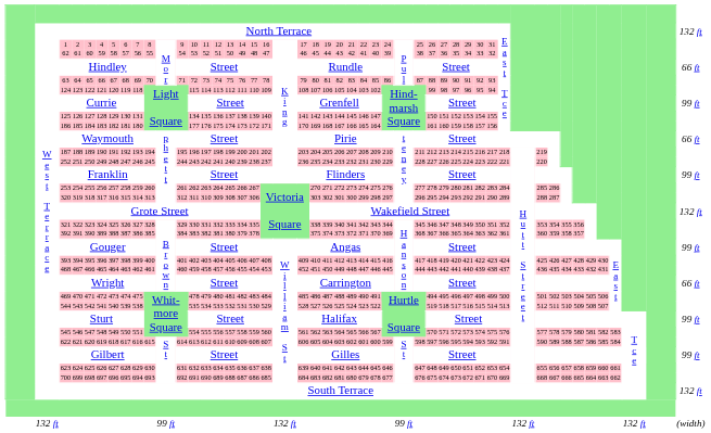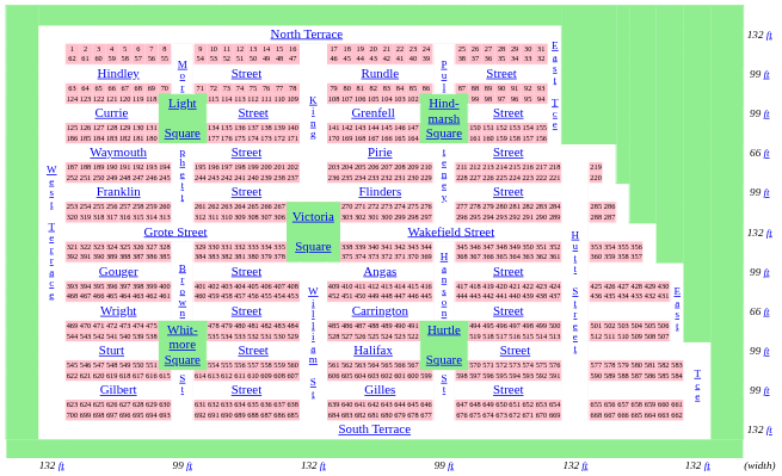 <table style="font-size: 50%; border-collapse:collapse; text-align: center; margin: 1em auto 1em auto; " cell-padding="0" cell-margin="0">
 <tr bgcolor=lightgreen>
 <td rowspan=32 style="border:1px solid lightgreen;"></td>
 <td colspan=36 style="border:1px solid lightgreen;"><br> </td>
 <td colspan=3 rowspan=10 style="border:1px solid lightgreen;"></td>
 <td colspan=1 rowspan=13 style="border:1px solid lightgreen;"></td>
 <td colspan=2 rowspan=16 style="border:1px solid lightgreen;"></td>
 <td colspan=2 rowspan=19 style="border:1px solid lightgreen;"></td>
 <td colspan=1 rowspan=25 style="border:1px solid lightgreen;"></td>
 <td colspan=1 rowspan=32 style="border:1px solid lightgreen;"></td>
 </tr>
 <tr bgcolor=white>
 <td rowspan=31 style="border:1px solid white;"><big><big> <a href='#'>W<br>e<br>s<br>t<br><br>T<br>e<br>r<br>r<br>a<br>c<br>e</a></big></big></td>
 <td colspan=34 style="border:1px solid white;"><big><big><big><a href='#'>North Terrace</a></big></big></big></td>
 <td rowspan=9 style="border:1px solid white;"><big><big> <a href='#'>E<br>a<br>s<br>t<br><br>T<br>c<br>e</a></big></big></td>
 <td style="border:1px solid white;"><big><big><em>132 <a href='#'>ft</a></em></big></big></td>
 </tr>
 <tr bgcolor=pink>
 <td>1</td>
 <td>2</td>
 <td>3</td>
 <td>4</td>
 <td>5</td>
 <td>6</td>
 <td>7</td>
 <td>8</td>
 <td rowspan=4 bgcolor=white style="border:1px solid white;" valign=bottom><big><big> <a href='#'>M<br>o<br>r</a></big></big></td>
 <td>9</td>
 <td>10</td>
 <td>11</td>
 <td>12</td>
 <td>13</td>
 <td>14</td>
 <td>15</td>
 <td>16</td>
 <td rowspan=12 bgcolor=white style="border:1px solid white;"><big><big> <a href='#'>K<br>i<br>n<br>g</a><br> </big></big></td>
 <td>17</td>
 <td>18</td>
 <td>19</td>
 <td>20</td>
 <td>21</td>
 <td>22</td>
 <td>23</td>
 <td>24</td>
 <td rowspan=4 bgcolor=white style="border:1px solid white;" valign=bottom><big><big> <a href='#'>P<br>u<br>l</a></big></big></td>
 <td>25</td>
 <td>26</td>
 <td>27</td>
 <td>28</td>
 <td>29</td>
 <td>30</td>
 <td>31</td>
 </tr>
 <tr bgcolor=pink>
 <td>62</td>
 <td>61</td>
 <td>60</td>
 <td>59</td>
 <td>58</td>
 <td>57</td>
 <td>56</td>
 <td>55</td>
 <td>54</td>
 <td>53</td>
 <td>52</td>
 <td>51</td>
 <td>50</td>
 <td>49</td>
 <td>48</td>
 <td>47</td>
 <td>46</td>
 <td>45</td>
 <td>44</td>
 <td>43</td>
 <td>42</td>
 <td>41</td>
 <td>40</td>
 <td>39</td>
 <td>38</td>
 <td>37</td>
 <td>36</td>
 <td>35</td>
 <td>34</td>
 <td>33</td>
 <td>32</td>
 </tr>
 <tr bgcolor=white>
 <td colspan=8 style="border:1px solid white;"><big><big><big><a href='#'>Hindley</a></big></big></big></td>
 <td colspan=8 style="border:1px solid white;"><big><big><big><a href='#'>Street</a></big></big></big></td>
 <td colspan=8 style="border:1px solid white;"><big><big><big><a href='#'>Rundle</a></big></big></big></td>
 <td colspan=7 style="border:1px solid white;"><big><big><big><a href='#'>Street</a></big></big></big></td>
-<td style="border:1px solid white;"><big><big><em>66 <a href='#'>ft</a></em></big></big></td>
+<td style="border:1px solid white;"><big><big><em>99 <a href='#'>ft</a></em></big></big></td>
 </tr>
 <tr bgcolor=pink>
 <td>63</td>
 <td>64</td>
 <td>65</td>
 <td>66</td>
 <td>67</td>
 <td>68</td>
 <td>69</td>
 <td>70</td>
 <td>71</td>
 <td>72</td>
 <td>73</td>
 <td>74</td>
 <td>75</td>
 <td>76</td>
 <td>77</td>
 <td>78</td>
 <td>79</td>
 <td>80</td>
 <td>81</td>
 <td>82</td>
 <td>83</td>
 <td>84</td>
 <td>85</td>
 <td>86</td>
 <td>87</td>
 <td>88</td>
 <td>89</td>
 <td>90</td>
 <td>91</td>
 <td>92</td>
 <td>93</td>
 </tr>
 <tr bgcolor=pink>
 <td>124</td>
 <td>123</td>
 <td>122</td>
 <td>121</td>
 <td>120</td>
 <td>119</td>
 <td>118</td>
 <td rowspan=4 colspan=3 bgcolor=lightgreen><big><big><big><a href='#'>Light<br><br>Square</a></big></big></big></td>
 <td>115</td>
 <td>114</td>
 <td>113</td>
 <td>112</td>
 <td>111</td>
 <td>110</td>
 <td>109</td>
 <td>108</td>
 <td>107</td>
 <td>106</td>
 <td>105</td>
 <td>104</td>
 <td>103</td>
 <td>102</td>
 <td rowspan=4 colspan=3 bgcolor=lightgreen><big><big><big><a href='#'>Hind-<br>marsh<br>Square</a></big></big></big></td>
 <td>99</td>
 <td>98</td>
 <td>97</td>
 <td>96</td>
 <td>95</td>
 <td>94</td>
 </tr>
 <tr bgcolor=white>
 <td colspan=7 style="border:1px solid white;"><big><big><big><a href='#'>Currie</a></big></big></big></td>
 <td colspan=7 style="border:1px solid white;"><big><big><big><a href='#'>Street</a></big></big></big></td>
 <td colspan=7 style="border:1px solid white;"><big><big><big><a href='#'>Grenfell</a></big></big></big></td>
 <td colspan=6 style="border:1px solid white;"><big><big><big><a href='#'>Street</a></big></big></big></td>
 <td style="border:1px solid white;"><big><big><em>99 <a href='#'>ft</a></em></big></big></td>
 </tr>
 <tr bgcolor=pink>
 <td>125</td>
 <td>126</td>
 <td>127</td>
 <td>128</td>
 <td>129</td>
 <td>130</td>
 <td>131</td>
 <td>134</td>
 <td>135</td>
 <td>136</td>
 <td>137</td>
 <td>138</td>
 <td>139</td>
 <td>140</td>
 <td>141</td>
 <td>142</td>
 <td>143</td>
 <td>144</td>
 <td>145</td>
 <td>146</td>
 <td>147</td>
 <td>150</td>
 <td>151</td>
 <td>152</td>
 <td>153</td>
 <td>154</td>
 <td>155</td>
 </tr>
 <tr bgcolor=pink>
 <td>186</td>
 <td>185</td>
 <td>184</td>
 <td>183</td>
 <td>182</td>
 <td>181</td>
 <td>180</td>
 <td>177</td>
 <td>176</td>
 <td>175</td>
 <td>174</td>
 <td>173</td>
 <td>172</td>
 <td>171</td>
 <td>170</td>
 <td>169</td>
 <td>168</td>
 <td>167</td>
 <td>166</td>
 <td>165</td>
 <td>164</td>
 <td>161</td>
 <td>160</td>
 <td>159</td>
 <td>158</td>
 <td>157</td>
 <td>156</td>
 </tr>
 <tr bgcolor=white>
 <td colspan=8 style="border:1px solid white;"><big><big><big><a href='#'>Waymouth</a></big></big></big></td>
 <td rowspan=6 style="border:1px solid white;" valign=top><big><big> <a href='#'>p<br>h<br>e<br>t<br>t</a><br> </big></big></td>
 <td colspan=8 style="border:1px solid white;"><big><big><big><a href='#'>Street</a></big></big></big></td>
 <td colspan=8 style="border:1px solid white;"><big><big><big><a href='#'>Pirie</a></big></big></big></td>
 <td rowspan=6 style="border:1px solid white;" valign=top><big><big> <a href='#'>t<br>e<br>n<br>e<br>y</a><br> </big></big></td>
 <td colspan=8 style="border:1px solid white;"><big><big><big><a href='#'>Street</a></big></big></big></td>
 <td colspan=2 style="border:1px solid white;"  align=right><big><big></big></big></td>
 <td rowspan=3 style="border:1px solid white;" valign=bottom><big><big></big></big></td>
 <td style="border:1px solid white;"><big><big>     <em>66 <a href='#'>ft</a></em></big></big></td>
 </tr>
 <tr bgcolor=pink>
 <td>187</td>
 <td>188</td>
 <td>189</td>
 <td>190</td>
 <td>191</td>
 <td>192</td>
 <td>193</td>
 <td>194</td>
 <td>195</td>
 <td>196</td>
 <td>197</td>
 <td>198</td>
 <td>199</td>
 <td>200</td>
 <td>201</td>
 <td>202</td>
 <td>203</td>
 <td>204</td>
 <td>205</td>
 <td>206</td>
 <td>207</td>
 <td>208</td>
 <td>209</td>
 <td>210</td>
 <td>211</td>
 <td>212</td>
 <td>213</td>
 <td>214</td>
 <td>215</td>
 <td>216</td>
 <td>217</td>
 <td>218</td>
 <td rowspan=20 bgcolor=white style="border:1px solid white;"><big><big><a href='#'>H<br>u<br>t<br>t<br><br>S<br>t<br>r<br>e<br>e<br>t</a></big></big></td>
 <td>219</td>
 </tr>
 <tr bgcolor=pink>
 <td>252</td>
 <td>251</td>
 <td>250</td>
 <td>249</td>
 <td>248</td>
 <td>247</td>
 <td>246</td>
 <td>245</td>
 <td>244</td>
 <td>243</td>
 <td>242</td>
 <td>241</td>
 <td>240</td>
 <td>239</td>
 <td>238</td>
 <td>237</td>
 <td>236</td>
 <td>235</td>
 <td>234</td>
 <td>233</td>
 <td>232</td>
 <td>231</td>
 <td>230</td>
 <td>229</td>
 <td>228</td>
 <td>227</td>
 <td>226</td>
 <td>225</td>
 <td>224</td>
 <td>223</td>
 <td>222</td>
 <td>221</td>
 <td>220</td>
 </tr>
 <tr bgcolor=white>
 <td colspan=8 style="border:1px solid white;"><big><big><big><a href='#'>Franklin</a></big></big></big></td>
 <td colspan=8 style="border:1px solid white;"><big><big><big><a href='#'>Street</a></big></big></big></td>
 <td colspan=8 style="border:1px solid white;"><big><big><big><a href='#'>Flinders</a></big></big></big></td>
 <td colspan=8 style="border:1px solid white;"><big><big><big><a href='#'>Street</a></big></big></big></td>
 <td colspan=2 style="border:1px solid white;"><big><big><big></big></big></big></td>
 <td rowspan=3 style="border:1px solid white;"><big><big></big></big></td>
 <td style="border:1px solid white;"><big><big><em>99 <a href='#'>ft</a></em></big></big></td>
 </tr>
 <tr bgcolor=pink>
 <td>253</td>
 <td>254</td>
 <td>255</td>
 <td>256</td>
 <td>257</td>
 <td>258</td>
 <td>259</td>
 <td>260</td>
 <td>261</td>
 <td>262</td>
 <td>263</td>
 <td>264</td>
 <td>265</td>
 <td>266</td>
 <td>267</td>
 <td rowspan=5 colspan=3 bgcolor=lightgreen><big><big><big><a href='#'>Victoria<br><br>Square</a></big></big></big></td>
 <td>270</td>
 <td>271</td>
 <td>272</td>
 <td>273</td>
 <td>274</td>
 <td>275</td>
 <td>276</td>
 <td>277</td>
 <td>278</td>
 <td>279</td>
 <td>280</td>
 <td>281</td>
 <td>282</td>
 <td>283</td>
 <td>284</td>
 <td>285</td>
 <td>286</td>
 </tr>
 <tr bgcolor=pink>
 <td>320</td>
 <td>319</td>
 <td>318</td>
 <td>317</td>
 <td>316</td>
 <td>315</td>
 <td>314</td>
 <td>313</td>
 <td>312</td>
 <td>311</td>
 <td>310</td>
 <td>309</td>
 <td>308</td>
 <td>307</td>
 <td>306</td>
 <td>303</td>
 <td>302</td>
 <td>301</td>
 <td>300</td>
 <td>299</td>
 <td>298</td>
 <td>297</td>
 <td>296</td>
 <td>295</td>
 <td>294</td>
 <td>293</td>
 <td>292</td>
 <td>291</td>
 <td>290</td>
 <td>289</td>
 <td>288</td>
 <td>287</td>
 </tr>
 <tr bgcolor=white>
 <td colspan=16 style="border:1px solid white;"><big><big><big><a href='#'>Grote Street</a></big></big></big></td>
 <td colspan=16 style="border:1px solid white;"><big><big><big><a href='#'>Wakefield Street</a></big></big></big></td>
 <td colspan=4 style="border:1px solid white;"><big><big><big></big></big></big></td>
 <td rowspan=3 style="border:1px solid white;"><big><big>     </big></big></td>
 <td style="border:1px solid white;"><big><big><em>132 <a href='#'>ft</a></em></big></big></td>
 </tr>
 <tr bgcolor=pink>
 <td>321</td>
 <td>322</td>
 <td>323</td>
 <td>324</td>
 <td>325</td>
 <td>326</td>
 <td>327</td>
 <td>328</td>
 <td rowspan=6 bgcolor=white style="border:1px solid white;" valign=bottom><big><big><a href='#'>B<br>r<br>o<br>w<br>n</a></big></big></td>
 <td>329</td>
 <td>330</td>
 <td>331</td>
 <td>332</td>
 <td>333</td>
 <td>334</td>
 <td>335</td>
 <td>338</td>
 <td>339</td>
 <td>340</td>
 <td>341</td>
 <td>342</td>
 <td>343</td>
 <td>344</td>
 <td rowspan=6 bgcolor=white style="border:1px solid white;" valign=bottom><big><big><a href='#'>H<br>a<br>n<br>s<br>o<br>n</a></big></big></td>
 <td>345</td>
 <td>346</td>
 <td>347</td>
 <td>348</td>
 <td>349</td>
 <td>350</td>
 <td>351</td>
 <td>352</td>
 <td>353</td>
 <td>354</td>
 <td>355</td>
 <td>356</td>
 </tr>
 <tr bgcolor=pink>
 <td>392</td>
 <td>391</td>
 <td>390</td>
 <td>389</td>
 <td>388</td>
 <td>387</td>
 <td>386</td>
 <td>385</td>
 <td>384</td>
 <td>383</td>
 <td>382</td>
 <td>381</td>
 <td>380</td>
 <td>379</td>
 <td>378</td>
 <td>375</td>
 <td>374</td>
 <td>373</td>
 <td>372</td>
 <td>371</td>
 <td>370</td>
 <td>369</td>
 <td>368</td>
 <td>367</td>
 <td>366</td>
 <td>365</td>
 <td>364</td>
 <td>363</td>
 <td>362</td>
 <td>361</td>
 <td>360</td>
 <td>359</td>
 <td>358</td>
 <td>357</td>
 </tr>
 <tr bgcolor=white>
 <td colspan=8 style="border:1px solid white;"><big><big><big> <a href='#'>Gouger</a></big></big></big></td>
 <td colspan=8 style="border:1px solid white;"><big><big><big> <a href='#'>Street</a></big></big></big></td>
 <td rowspan=12 style="border:1px solid white;"><big><big> <a href='#'>W<br>i<br>l<br>l<br>i<br>a<br>m<br><br>S<br>t</a></big></big></td>
 <td colspan=8 style="border:1px solid white;"><big><big><big> <a href='#'>Angas</a></big></big></big></td>
 <td colspan=8 style="border:1px solid white;"><big><big><big> <a href='#'>Street</a></big></big></big></td>
 <td colspan=6 style="border:1px solid white;"><big><big><big></big></big></big></td>
 <td rowspan=6 style="border:1px solid white;"><big><big>     <br><a href='#'>E<br>a<br>s<br>t</a></big></big></td>
 <td style="border:1px solid white;"><big><big>         <em>99 <a href='#'>ft</a></em></big></big></td>
 </tr>
 <tr bgcolor=pink>
 <td>393</td>
 <td>394</td>
 <td>395</td>
 <td>396</td>
 <td>397</td>
 <td>398</td>
 <td>399</td>
 <td>400</td>
 <td>401</td>
 <td>402</td>
 <td>403</td>
 <td>404</td>
 <td>405</td>
 <td>406</td>
 <td>407</td>
 <td>408</td>
 <td>409</td>
 <td>410</td>
 <td>411</td>
 <td>412</td>
 <td>413</td>
 <td>414</td>
 <td>415</td>
 <td>416</td>
 <td>417</td>
 <td>418</td>
 <td>419</td>
 <td>420</td>
 <td>421</td>
 <td>422</td>
 <td>423</td>
 <td>424</td>
 <td>425</td>
 <td>426</td>
 <td>427</td>
 <td>428</td>
 <td>429</td>
 <td>430</td>
 </tr>
 <tr bgcolor=pink>
 <td>468</td>
 <td>467</td>
 <td>466</td>
 <td>465</td>
 <td>464</td>
 <td>463</td>
 <td>462</td>
 <td>461</td>
 <td>460</td>
 <td>459</td>
 <td>458</td>
 <td>457</td>
 <td>456</td>
 <td>455</td>
 <td>454</td>
 <td>453</td>
 <td>452</td>
 <td>451</td>
 <td>450</td>
 <td>449</td>
 <td>448</td>
 <td>447</td>
 <td>446</td>
 <td>445</td>
 <td>444</td>
 <td>443</td>
 <td>442</td>
 <td>441</td>
 <td>440</td>
 <td>439</td>
 <td>438</td>
 <td>437</td>
 <td>436</td>
 <td>435</td>
 <td>434</td>
 <td>433</td>
 <td>432</td>
 <td>431</td>
 </tr>
 <tr bgcolor=white>
 <td colspan=8 style="border:1px solid white;"><big><big><big><a href='#'>Wright</a></big></big></big></td>
 <td colspan=8 style="border:1px solid white;"><big><big><big><a href='#'>Street</a></big></big></big></td>
 <td colspan=8 style="border:1px solid white;"><big><big><big><a href='#'>Carrington</a></big></big></big></td>
 <td colspan=8 style="border:1px solid white;"><big><big><big><a href='#'>Street</a></big></big></big></td>
 <td colspan=6 style="border:1px solid white;"><big><big><big></big></big></big></td>
 <td style="border:1px solid white;"><big><big><em>66 <a href='#'>ft</a></em></big></big></td>
 </tr>
 <tr bgcolor=pink>
 <td>469</td>
 <td>470</td>
 <td>471</td>
 <td>472</td>
 <td>473</td>
 <td>474</td>
 <td>475</td>
 <td rowspan=4 colspan=3 bgcolor=lightgreen><big><big><big><a href='#'>Whit-<br>more<br>Square</a></big></big></big></td>
 <td>478</td>
 <td>479</td>
 <td>480</td>
 <td>481</td>
 <td>482</td>
 <td>483</td>
 <td>484</td>
 <td>485</td>
 <td>486</td>
 <td>487</td>
 <td>488</td>
 <td>489</td>
 <td>490</td>
 <td>491</td>
 <td rowspan=4 colspan=3 bgcolor=lightgreen><big><big><big><a href='#'>Hurtle<br><br>Square</a></big></big></big></td>
 <td>494</td>
 <td>495</td>
 <td>496</td>
 <td>497</td>
 <td>498</td>
 <td>499</td>
 <td>500</td>
 <td>501</td>
 <td>502</td>
 <td>503</td>
 <td>504</td>
 <td>505</td>
 <td>506</td>
 </tr>
 <tr bgcolor=pink>
 <td>544</td>
 <td>543</td>
 <td>542</td>
 <td>541</td>
 <td>540</td>
 <td>539</td>
 <td>538</td>
 <td>535</td>
 <td>534</td>
 <td>533</td>
 <td>532</td>
 <td>531</td>
 <td>530</td>
 <td>529</td>
 <td>528</td>
 <td>527</td>
 <td>526</td>
 <td>525</td>
 <td>524</td>
 <td>523</td>
 <td>522</td>
 <td>519</td>
 <td>518</td>
 <td>517</td>
 <td>516</td>
 <td>515</td>
 <td>514</td>
 <td>513</td>
 <td>512</td>
 <td>511</td>
 <td>510</td>
 <td>509</td>
 <td>508</td>
 <td>507</td>
 </tr>
 <tr bgcolor=white>
 <td colspan=7 style="border:1px solid white;"><big><big><big><a href='#'>Sturt</a></big></big></big></td>
 <td colspan=7 style="border:1px solid white;"><big><big><big><a href='#'>Street</a></big></big></big></td>
 <td colspan=7 style="border:1px solid white;"><big><big><big><a href='#'>Halifax</a></big></big></big></td>
 <td colspan=7 style="border:1px solid white;"><big><big><big><a href='#'>Street</a></big></big></big></td>
 <td colspan=7 style="border:1px solid white;"><big><big><big></big></big></big></td>
 <td rowspan=7 style="border:1px solid white;"><big><big> <a href='#'>T<br>c<br>e</a><br> </big></big></td>
 <td style="border:1px solid white;"><big><big><em>99 <a href='#'>ft</a></em></big></big></td>
 </tr>
 <tr bgcolor=pink>
 <td>545</td>
 <td>546</td>
 <td>547</td>
 <td>548</td>
 <td>549</td>
 <td>550</td>
 <td>551</td>
 <td>554</td>
 <td>555</td>
 <td>556</td>
 <td>557</td>
 <td>558</td>
 <td>559</td>
 <td>560</td>
 <td>561</td>
 <td>562</td>
 <td>563</td>
 <td>564</td>
 <td>565</td>
 <td>566</td>
 <td>567</td>
 <td>570</td>
 <td>571</td>
 <td>572</td>
 <td>573</td>
 <td>574</td>
 <td>575</td>
 <td>576</td>
 <td>577</td>
 <td>578</td>
 <td>579</td>
 <td>580</td>
 <td>581</td>
 <td>582</td>
 <td>583</td>
 </tr>
 <tr bgcolor=pink>
 <td>622</td>
 <td>621</td>
 <td>620</td>
 <td>619</td>
 <td>618</td>
 <td>617</td>
 <td>616</td>
 <td>615</td>
 <td rowspan=4 bgcolor=white style="border:1px solid white;" valign=top><big><big><a href='#'>S<br>t</a></big></big></td>
 <td>614</td>
 <td>613</td>
 <td>612</td>
 <td>611</td>
 <td>610</td>
 <td>609</td>
 <td>608</td>
 <td>607</td>
 <td>606</td>
 <td>605</td>
 <td>604</td>
 <td>603</td>
 <td>602</td>
 <td>601</td>
 <td>600</td>
 <td>599</td>
 <td rowspan=4 bgcolor=white style="border:1px solid white;" valign=top><big><big><a href='#'>S<br>t</a></big></big></td>
 <td>598</td>
 <td>597</td>
 <td>596</td>
 <td>595</td>
 <td>594</td>
 <td>593</td>
 <td>592</td>
 <td>591</td>
 <td>590</td>
 <td>589</td>
 <td>588</td>
 <td>587</td>
 <td>586</td>
 <td>585</td>
 <td>584</td>
 </tr>
 <tr bgcolor=white>
 <td colspan=8 style="border:1px solid white;"><big><big><big><a href='#'>Gilbert</a></big></big></big></td>
 <td colspan=8 style="border:1px solid white;"><big><big><big><a href='#'>Street</a></big></big></big></td>
 <td colspan=8 style="border:1px solid white;"><big><big><big><a href='#'>Gilles</a></big></big></big></td>
 <td colspan=8 style="border:1px solid white;"><big><big><big><a href='#'>Street</a></big></big></big></td>
 <td colspan=8 style="border:1px solid white;"><big><big><big></big></big></big></td>
 <td style="border:1px solid white;"><big><big><em>99 <a href='#'>ft</a></em></big></big></td>
 </tr>
 <tr bgcolor=pink>
 <td>623</td>
 <td>624</td>
 <td>625</td>
 <td>626</td>
 <td>627</td>
 <td>628</td>
 <td>629</td>
 <td>630</td>
 <td>631</td>
 <td>632</td>
 <td>633</td>
 <td>634</td>
 <td>635</td>
 <td>636</td>
 <td>637</td>
 <td>638</td>
 <td>639</td>
 <td>640</td>
 <td>641</td>
 <td>642</td>
 <td>643</td>
 <td>644</td>
 <td>645</td>
 <td>646</td>
 <td>647</td>
 <td>648</td>
 <td>649</td>
 <td>650</td>
 <td>651</td>
 <td>652</td>
 <td>653</td>
 <td>654</td>
 <td>655</td>
 <td>656</td>
 <td>657</td>
 <td>658</td>
 <td>659</td>
 <td>660</td>
 <td>661</td>
 </tr>
 <tr bgcolor=pink>
 <td>700</td>
 <td>699</td>
 <td>698</td>
 <td>697</td>
 <td>696</td>
 <td>695</td>
 <td>694</td>
 <td>693</td>
 <td>692</td>
 <td>691</td>
 <td>690</td>
 <td>689</td>
 <td>688</td>
 <td>687</td>
 <td>686</td>
 <td>685</td>
 <td>684</td>
 <td>683</td>
 <td>682</td>
 <td>681</td>
 <td>680</td>
 <td>679</td>
 <td>678</td>
 <td>677</td>
 <td>676</td>
 <td>675</td>
 <td>674</td>
 <td>673</td>
 <td>672</td>
 <td>671</td>
 <td>670</td>
 <td>669</td>
 <td>668</td>
 <td>667</td>
 <td>666</td>
 <td>665</td>
 <td>664</td>
 <td>663</td>
 <td>662</td>
 </tr>
 <tr bgcolor=white>
 <td colspan=43 style="border:1px solid white;"><big><big><big><a href='#'>South Terrace</a></big></big></big></td>
 <td style="border:1px solid white;"><big><big><em>132 <a href='#'>ft</a></em></big></big></td>
 </tr>
 <tr bgcolor=lightgreen>
 <td colspan=47><br> </td>
 </tr>
 <tr>
 <td>                </td>
 <td><big><big><em>132 <a href='#'>ft</a></em></big></big></td>
 <td colspan=8></td>
 <td><big><big><em>99 <a href='#'>ft</a></em></big></big></td>
 <td colspan=8></td>
 <td><big><big><em>132 <a href='#'>ft</a></em></big></big></td>
 <td colspan=8></td>
 <td><big><big><em>99 <a href='#'>ft</a></em></big></big></td>
 <td colspan=8></td>
 <td><big><big><em>132 <a href='#'>ft</a></em></big></big></td>
 <td colspan=7></td>
 <td><big><big><em>132 <a href='#'>ft</a></em></big></big></td>
 <td>                </td>
 <td><big><big><em>(width)</em></big></big></td>
 </tr>
 </table>
